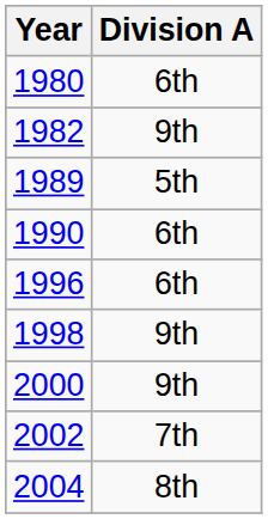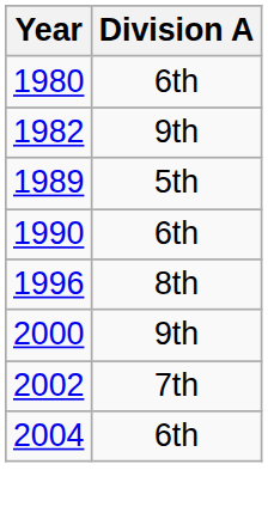 <table class="wikitable" style="text-align:center">
 <tr>
 <th>Year</th>
 <th>Division A</th>
 </tr>
 <tr>
 <td><a href='#'>1980</a></td>
 <td>6th</td>
 </tr>
 <tr>
 <td><a href='#'>1982</a></td>
 <td>9th</td>
 </tr>
 <tr>
 <td><a href='#'>1989</a></td>
 <td>5th</td>
 </tr>
 <tr>
 <td><a href='#'>1990</a></td>
 <td>6th</td>
 </tr>
 <tr>
 <td><a href='#'>1996</a></td>
-<td>6th</td>
-</tr>
-<tr>
-<td><a href='#'>1998</a></td>
-<td>9th</td>
+<td>8th</td>
 </tr>
 <tr>
 <td><a href='#'>2000</a></td>
 <td>9th</td>
 </tr>
 <tr>
 <td><a href='#'>2002</a></td>
 <td>7th</td>
 </tr>
 <tr>
 <td><a href='#'>2004</a></td>
-<td>8th</td>
+<td>6th</td>
 </tr>
 </table>
